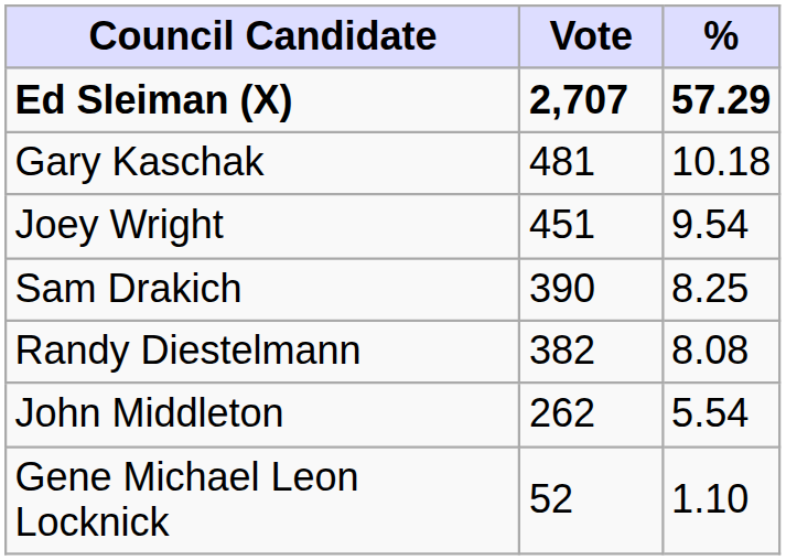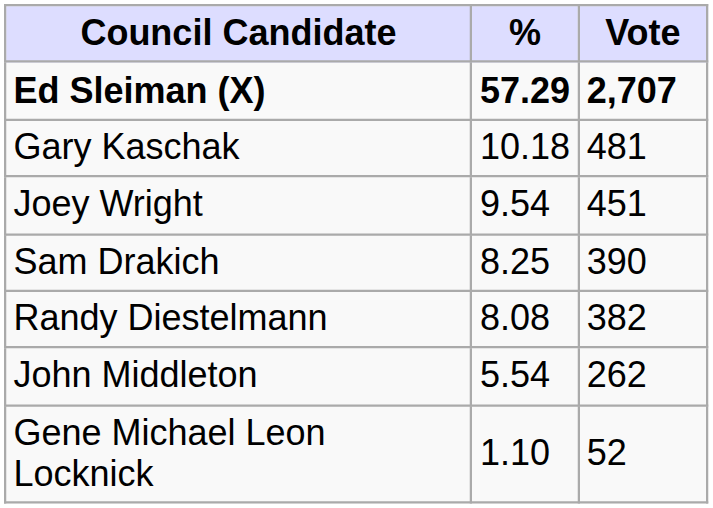 <table class="wikitable sortable">
 <tr>
 <th style="background:#ddf; width:200px;">Council Candidate</th>
+<th style="background:#ddf; width:30px;">%</th>
 <th style="background:#ddf; width:50px;">Vote</th>
-<th style="background:#ddf; width:30px;">%</th>
 </tr>
 <tr>
 <td><strong>Ed Sleiman (X)</strong></td>
+<td><strong>57.29</strong></td>
 <td><strong>2,707</strong></td>
-<td><strong>57.29</strong></td>
 </tr>
 <tr>
 <td>Gary Kaschak</td>
+<td>10.18</td>
 <td>481</td>
-<td>10.18</td>
 </tr>
 <tr>
 <td>Joey Wright</td>
+<td>9.54</td>
 <td>451</td>
-<td>9.54</td>
 </tr>
 <tr>
 <td>Sam Drakich</td>
+<td>8.25</td>
 <td>390</td>
-<td>8.25</td>
 </tr>
 <tr>
 <td>Randy Diestelmann</td>
+<td>8.08</td>
 <td>382</td>
-<td>8.08</td>
 </tr>
 <tr>
 <td>John Middleton</td>
+<td>5.54</td>
 <td>262</td>
-<td>5.54</td>
 </tr>
 <tr>
 <td>Gene Michael Leon Locknick</td>
+<td>1.10</td>
 <td>52</td>
-<td>1.10</td>
 </tr>
 </table>
